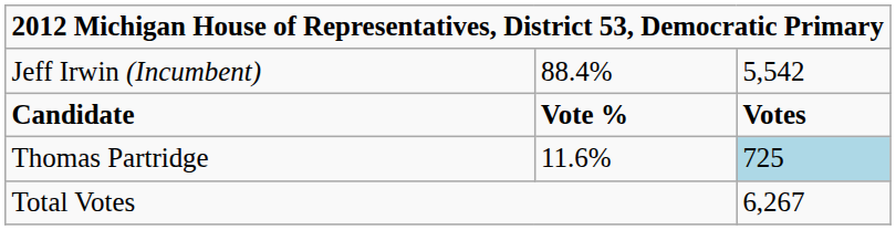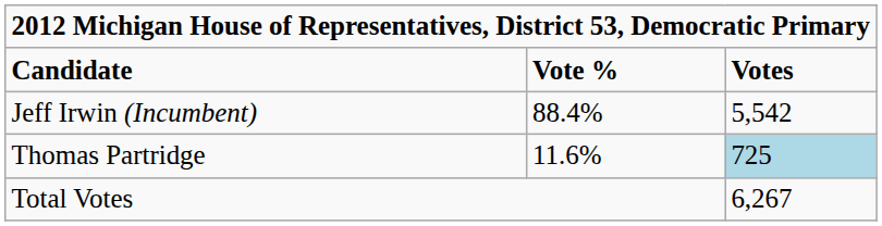 <table class="wikitable">
 <tr>
 <td colspan="3"><strong>2012 Michigan House of Representatives, District 53, Democratic Primary</strong></td>
 </tr>
 <tr>
+<td><strong>Candidate</strong></td>
+<td><strong>Vote %</strong></td>
+<td><strong>Votes</strong></td>
+</tr>
+<tr>
 <td>Jeff Irwin <em>(Incumbent)</em></td>
 <td>88.4%</td>
 <td>5,542</td>
-</tr>
-<tr>
-<td><strong>Candidate</strong></td>
-<td><strong>Vote %</strong></td>
-<td><strong>Votes</strong></td>
 </tr>
 <tr>
 <td>Thomas Partridge</td>
 <td>11.6%</td>
 <td style="background: lightblue;">725</td>
 </tr>
 <tr>
 <td colspan="2">Total Votes</td>
 <td>6,267</td>
 </tr>
 </table>
